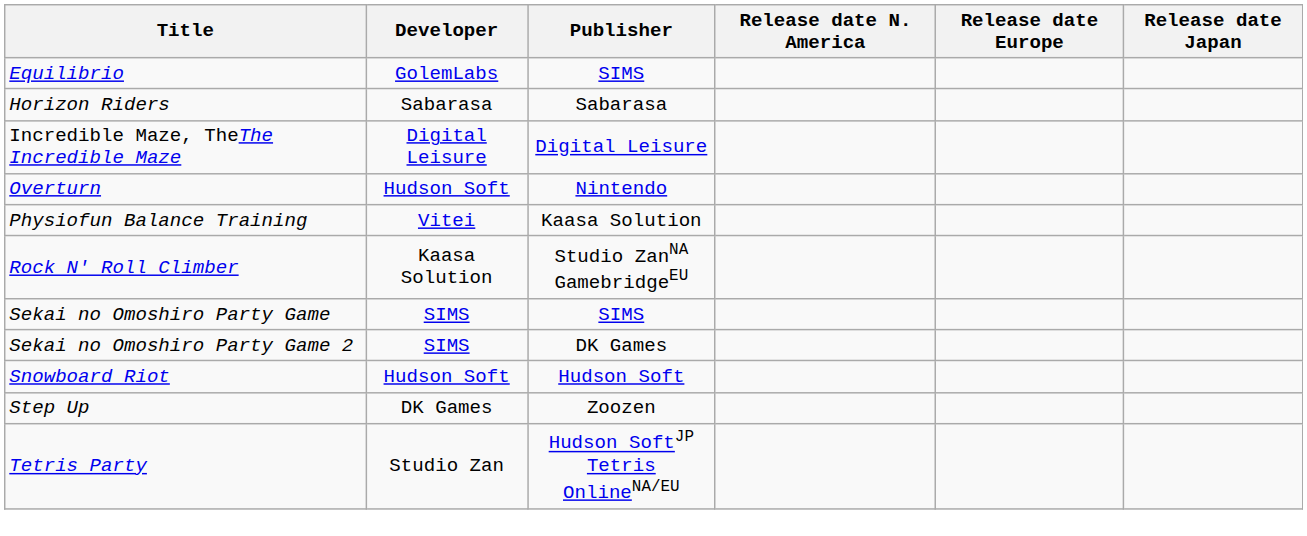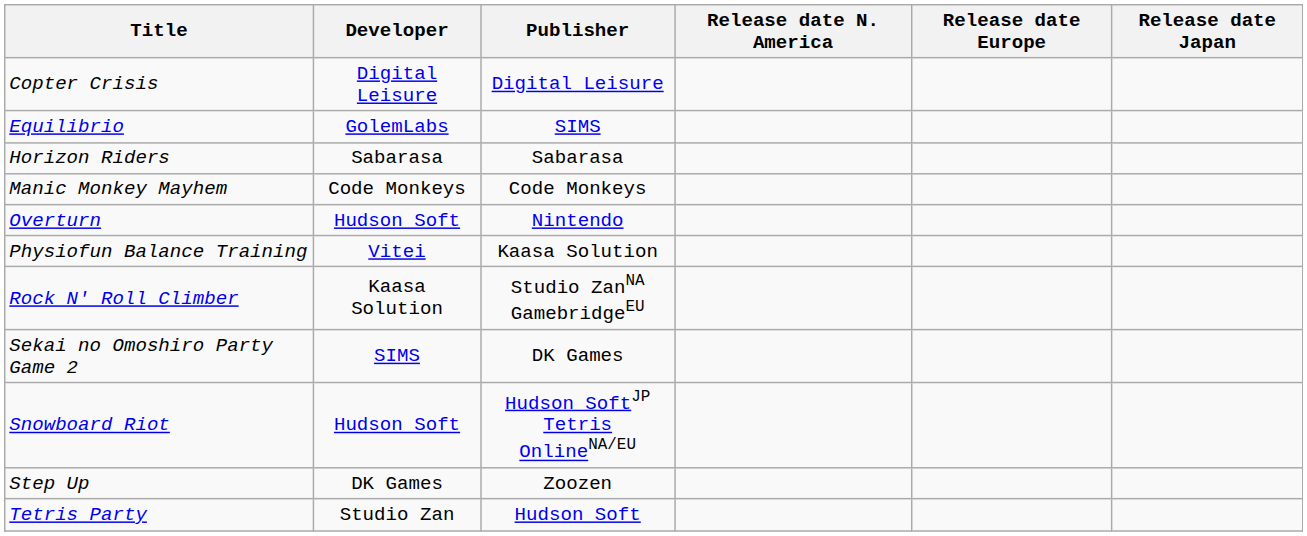 <table class="wikitable sortable" style="width:100%;">
 <tr>
 <th>Title</th>
 <th>Developer</th>
 <th>Publisher</th>
 <th>Release date N. America</th>
 <th>Release date Europe</th>
 <th>Release date Japan</th>
+</tr>
+<tr Align=center>
+<td Align=left><em>Copter Crisis</em> </td>
+<td><a href='#'>Digital Leisure</a></td>
+<td><a href='#'>Digital Leisure</a></td>
+<td></td>
+<td></td>
+<td></td>
 </tr>
 <tr Align=center>
 <td Align=left><em><a href='#'>Equilibrio</a></em></td>
 <td><a href='#'>GolemLabs</a></td>
 <td><a href='#'>SIMS</a></td>
 <td></td>
 <td></td>
 <td></td>
 </tr>
 <tr Align=center>
 <td Align=left><em>Horizon Riders</em></td>
 <td>Sabarasa</td>
 <td>Sabarasa</td>
 <td></td>
 <td></td>
 <td></td>
 </tr>
 <tr Align=center>
-<td Align=left><span>Incredible Maze, The</span><em><a href='#'>The Incredible Maze</a></em></td>
-<td><a href='#'>Digital Leisure</a></td>
-<td><a href='#'>Digital Leisure</a></td>
+<td Align=left><em>Manic Monkey Mayhem</em> </td>
+<td>Code Monkeys</td>
+<td>Code Monkeys</td>
 <td></td>
 <td></td>
 <td></td>
 </tr>
 <tr Align=center>
 <td Align=left><em><a href='#'>Overturn</a></em></td>
 <td><a href='#'>Hudson Soft</a></td>
 <td><a href='#'>Nintendo</a></td>
 <td></td>
 <td></td>
 <td></td>
 </tr>
 <tr Align=center>
 <td Align=left><em>Physiofun Balance Training</em></td>
 <td><a href='#'>Vitei</a></td>
 <td>Kaasa Solution</td>
 <td></td>
 <td></td>
 <td></td>
 </tr>
 <tr Align=center>
 <td Align=left><em><a href='#'>Rock N' Roll Climber</a></em></td>
 <td>Kaasa Solution</td>
 <td>Studio Zan<sup>NA</sup><br>Gamebridge<sup>EU</sup></td>
 <td></td>
 <td></td>
 <td></td>
 </tr>
 <tr Align=center>
-<td Align=left><em>Sekai no Omoshiro Party Game</em></td>
-<td><a href='#'>SIMS</a></td>
-<td><a href='#'>SIMS</a></td>
-<td></td>
-<td></td>
-<td></td>
-</tr>
-<tr Align=center>
 <td Align=left><em>Sekai no Omoshiro Party Game 2</em></td>
 <td><a href='#'>SIMS</a></td>
 <td>DK Games</td>
 <td></td>
 <td></td>
 <td></td>
 </tr>
 <tr Align=center>
 <td Align=left><em><a href='#'>Snowboard Riot</a></em></td>
 <td><a href='#'>Hudson Soft</a></td>
-<td><a href='#'>Hudson Soft</a></td>
+<td><a href='#'>Hudson Soft</a><sup>JP</sup><br><a href='#'>Tetris Online</a><sup>NA/EU</sup></td>
 <td></td>
 <td></td>
 <td></td>
 </tr>
 <tr Align=center>
 <td Align=left><em>Step Up</em> </td>
 <td>DK Games</td>
 <td>Zoozen</td>
 <td></td>
 <td></td>
 <td></td>
 </tr>
 <tr Align=center>
 <td Align=left><em><a href='#'>Tetris Party</a></em></td>
 <td>Studio Zan</td>
-<td><a href='#'>Hudson Soft</a><sup>JP</sup><br><a href='#'>Tetris Online</a><sup>NA/EU</sup></td>
+<td><a href='#'>Hudson Soft</a></td>
 <td></td>
 <td></td>
 <td></td>
 </tr>
 </table>
